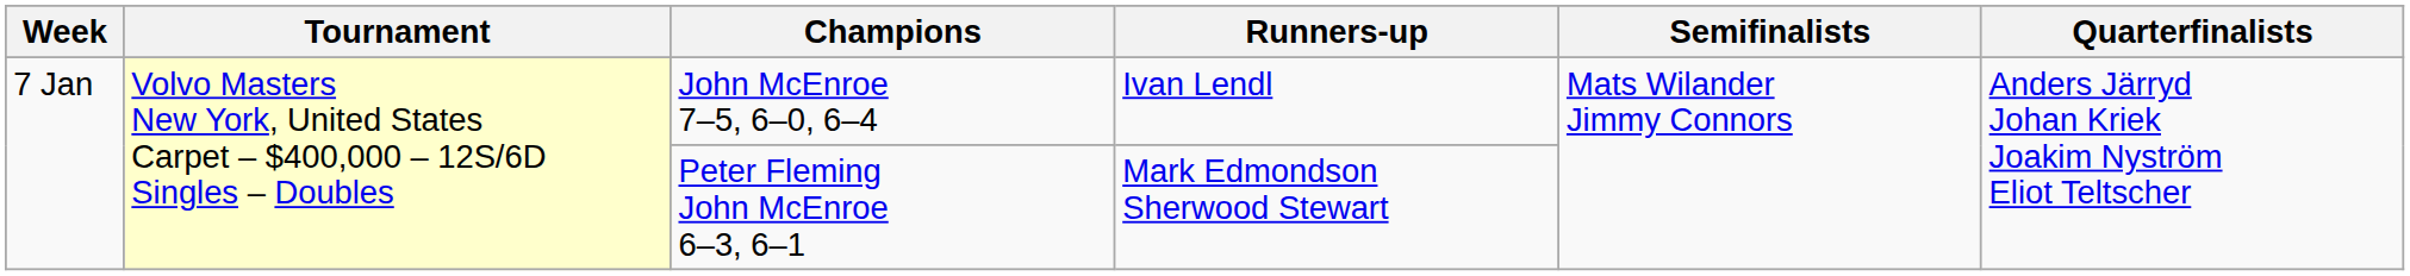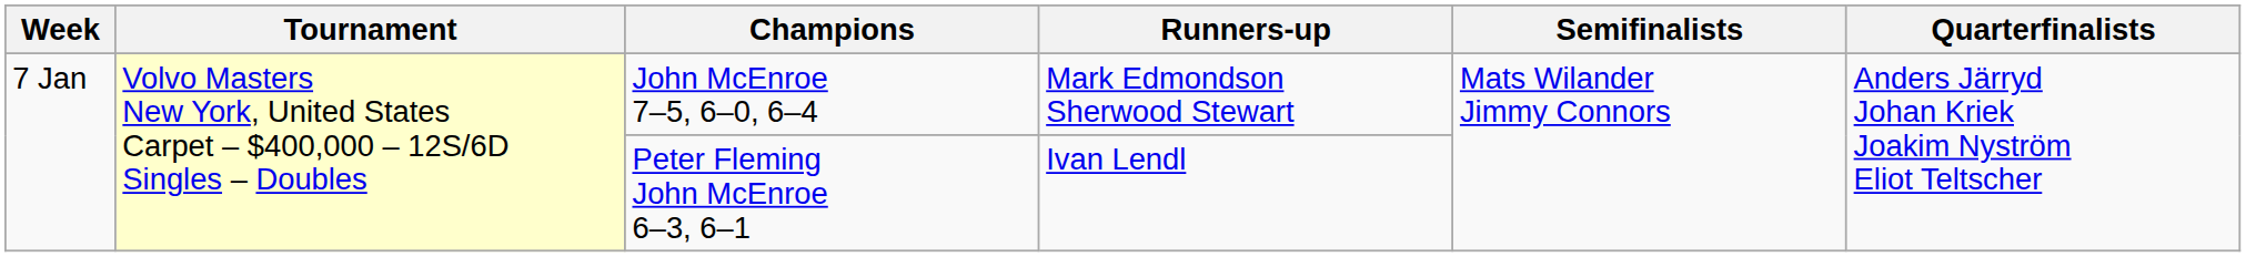 <table class=wikitable style=font-size:95%>
 <tr>
 <th style="width:48px;">Week</th>
 <th style="width:248px;">Tournament</th>
 <th style="width:200px;">Champions</th>
 <th style="width:200px;">Runners-up</th>
 <th style="width:190px;">Semifinalists</th>
 <th style="width:190px;">Quarterfinalists</th>
 </tr>
 <tr valign=top>
 <td rowspan=2>7 Jan</td>
 <td style="background:#FFFFCC;" rowspan="2"><a href='#'>Volvo Masters</a><br> <a href='#'>New York</a>, United States<br>Carpet – $400,000 – 12S/6D<br><a href='#'>Singles</a> – <a href='#'>Doubles</a></td>
 <td> <a href='#'>John McEnroe</a><br>7–5, 6–0, 6–4</td>
-<td> <a href='#'>Ivan Lendl</a></td>
+<td> <a href='#'>Mark Edmondson</a><br> <a href='#'>Sherwood Stewart</a></td>
 <td rowspan=2> <a href='#'>Mats Wilander</a> <br>  <a href='#'>Jimmy Connors</a></td>
 <td rowspan=2> <a href='#'>Anders Järryd</a> <br>  <a href='#'>Johan Kriek</a> <br>  <a href='#'>Joakim Nyström</a> <br>  <a href='#'>Eliot Teltscher</a></td>
 </tr>
 <tr valign=top>
 <td> <a href='#'>Peter Fleming</a><br> <a href='#'>John McEnroe</a><br>6–3, 6–1</td>
-<td> <a href='#'>Mark Edmondson</a><br> <a href='#'>Sherwood Stewart</a></td>
+<td> <a href='#'>Ivan Lendl</a></td>
 </tr>
 </table>
